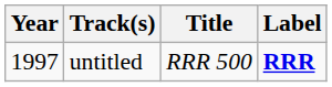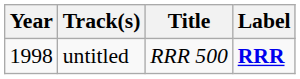 <table class="wikitable">
 <tr>
 <th>Year</th>
 <th>Track(s)</th>
 <th>Title</th>
 <th>Label</th>
 </tr>
 <tr>
-<td>1997</td>
+<td>1998</td>
 <td>untitled</td>
 <td><em>RRR 500</em></td>
 <td><strong><a href='#'>RRR</a></strong></td>
 </tr>
 </table>
